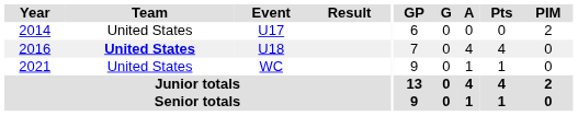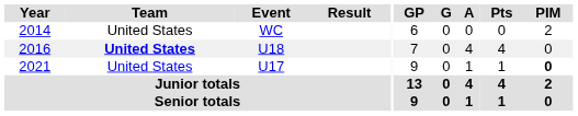 <table border="0" cellpadding="1" cellspacing="0" ID="Table3" style="text-align:center; width:40em;">
 <tr bgcolor="#e0e0e0">
 <th>Year</th>
 <th>Team</th>
 <th>Event</th>
 <th>Result</th>
 <th rowspan="98" bgcolor="#ffffff"></th>
 <th>GP</th>
 <th>G</th>
 <th>A</th>
 <th>Pts</th>
 <th>PIM</th>
 </tr>
 <tr>
 <td><a href='#'>2014</a></td>
 <td>United States</td>
-<td><a href='#'>U17</a></td>
+<td><a href='#'>WC</a></td>
 <td></td>
 <td>6</td>
 <td>0</td>
 <td>0</td>
 <td>0</td>
 <td>2</td>
 </tr>
 <tr bgcolor="#f0f0f0">
 <td><a href='#'>2016</a></td>
 <td><strong><a href='#'>United States</a></strong></td>
 <td><a href='#'>U18</a></td>
 <td></td>
 <td>7</td>
 <td>0</td>
 <td>4</td>
 <td>4</td>
 <td>0</td>
 </tr>
 <tr>
 <td><a href='#'>2021</a></td>
 <td><a href='#'>United States</a></td>
-<td><a href='#'>WC</a></td>
+<td><a href='#'>U17</a></td>
 <td></td>
 <td>9</td>
 <td>0</td>
 <td>1</td>
 <td>1</td>
-<td>0</td>
+<td><strong>0</strong></td>
 </tr>
 <tr bgcolor="#e0e0e0">
 <th colspan="4">Junior totals</th>
 <th>13</th>
 <th>0</th>
 <th>4</th>
 <th>4</th>
 <th>2</th>
 </tr>
 <tr bgcolor="#e0e0e0">
 <th colspan="4">Senior totals</th>
 <th>9</th>
 <th>0</th>
 <th>1</th>
 <th>1</th>
 <th>0</th>
 </tr>
 </table>
